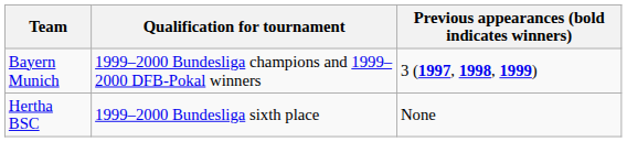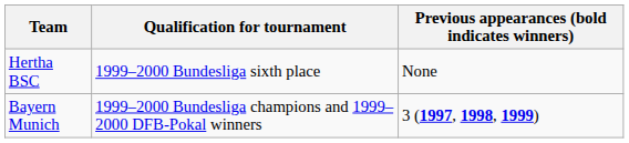 <table class="wikitable">
 <tr>
 <th>Team</th>
 <th>Qualification for tournament</th>
 <th>Previous appearances (bold indicates winners)</th>
 </tr>
 <tr>
+<td><a href='#'>Hertha BSC</a></td>
+<td><a href='#'>1999–2000 Bundesliga</a> sixth place</td>
+<td>None</td>
+</tr>
+<tr>
 <td><a href='#'>Bayern Munich</a></td>
 <td><a href='#'>1999–2000 Bundesliga</a> champions and <a href='#'>1999–2000 DFB-Pokal</a> winners</td>
 <td>3 (<strong><a href='#'>1997</a></strong>, <strong><a href='#'>1998</a></strong>, <strong><a href='#'>1999</a></strong>)</td>
 </tr>
-<tr>
-<td><a href='#'>Hertha BSC</a></td>
-<td><a href='#'>1999–2000 Bundesliga</a> sixth place</td>
-<td>None</td>
-</tr>
 </table>
